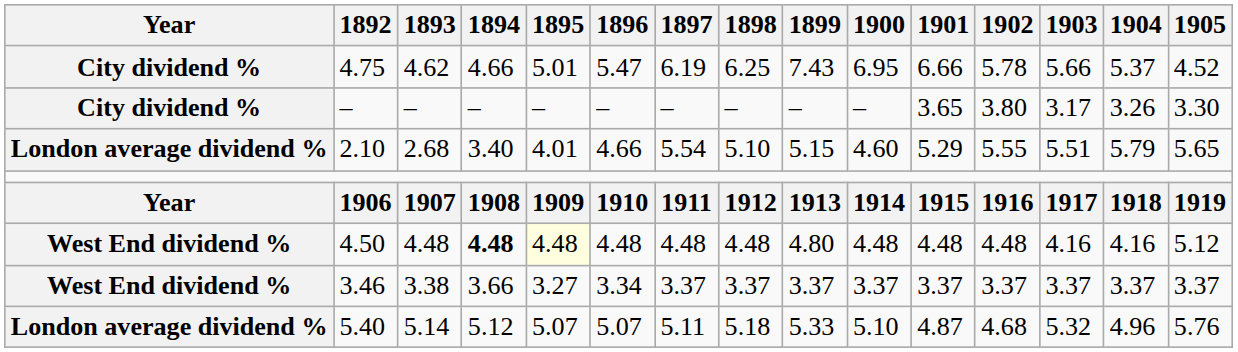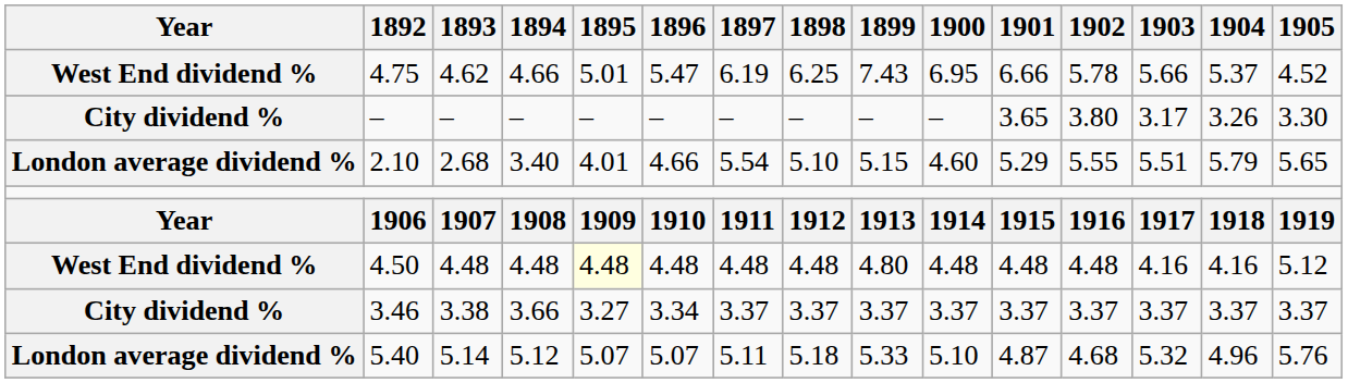 <table class="wikitable">
 <tr>
 <th>Year</th>
 <th>1892</th>
 <th>1893</th>
 <th>1894</th>
 <th>1895</th>
 <th>1896</th>
 <th>1897</th>
 <th>1898</th>
 <th>1899</th>
 <th>1900</th>
 <th>1901</th>
 <th>1902</th>
 <th>1903</th>
 <th>1904</th>
 <th>1905</th>
 </tr>
 <tr>
-<th>City dividend %</th>
+<th>West End dividend %</th>
 <td>4.75</td>
 <td>4.62</td>
 <td>4.66</td>
 <td>5.01</td>
 <td>5.47</td>
 <td>6.19</td>
 <td>6.25</td>
 <td>7.43</td>
 <td>6.95</td>
 <td>6.66</td>
 <td>5.78</td>
 <td>5.66</td>
 <td>5.37</td>
 <td>4.52</td>
 </tr>
 <tr>
 <th>City dividend %</th>
 <td>–</td>
 <td>–</td>
 <td>–</td>
 <td>–</td>
 <td>–</td>
 <td>–</td>
 <td>–</td>
 <td>–</td>
 <td>–</td>
 <td>3.65</td>
 <td>3.80</td>
 <td>3.17</td>
 <td>3.26</td>
 <td>3.30</td>
 </tr>
 <tr>
 <th>London average dividend %</th>
 <td>2.10</td>
 <td>2.68</td>
 <td>3.40</td>
 <td>4.01</td>
 <td>4.66</td>
 <td>5.54</td>
 <td>5.10</td>
 <td>5.15</td>
 <td>4.60</td>
 <td>5.29</td>
 <td>5.55</td>
 <td>5.51</td>
 <td>5.79</td>
 <td>5.65</td>
 </tr>
 <tr>
 <td colspan="15"></td>
 </tr>
 <tr>
 <th>Year</th>
 <th>1906</th>
 <th>1907</th>
 <th>1908</th>
 <th>1909</th>
 <th>1910</th>
 <th>1911</th>
 <th>1912</th>
 <th>1913</th>
 <th>1914</th>
 <th>1915</th>
 <th>1916</th>
 <th>1917</th>
 <th>1918</th>
 <th>1919</th>
 </tr>
 <tr>
 <th>West End dividend %</th>
 <td>4.50</td>
 <td>4.48</td>
-<td><strong>4.48</strong></td>
+<td>4.48</td>
 <td style="background: lightyellow;">4.48</td>
 <td>4.48</td>
 <td>4.48</td>
 <td>4.48</td>
 <td>4.80</td>
 <td>4.48</td>
 <td>4.48</td>
 <td>4.48</td>
 <td>4.16</td>
 <td>4.16</td>
 <td>5.12</td>
 </tr>
 <tr>
-<th>West End dividend %</th>
+<th>City dividend %</th>
 <td>3.46</td>
 <td>3.38</td>
 <td>3.66</td>
 <td>3.27</td>
 <td>3.34</td>
 <td>3.37</td>
 <td>3.37</td>
 <td>3.37</td>
 <td>3.37</td>
 <td>3.37</td>
 <td>3.37</td>
 <td>3.37</td>
 <td>3.37</td>
 <td>3.37</td>
 </tr>
 <tr>
 <th>London average dividend %</th>
 <td>5.40</td>
 <td>5.14</td>
 <td>5.12</td>
 <td>5.07</td>
 <td>5.07</td>
 <td>5.11</td>
 <td>5.18</td>
 <td>5.33</td>
 <td>5.10</td>
 <td>4.87</td>
 <td>4.68</td>
 <td>5.32</td>
 <td>4.96</td>
 <td>5.76</td>
 </tr>
 </table>
